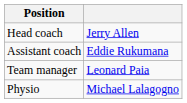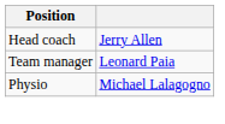 <table class="wikitable">
 <tr>
 <th>Position</th>
 <th></th>
 </tr>
 <tr>
 <td>Head coach</td>
 <td> <a href='#'>Jerry Allen</a></td>
 </tr>
 <tr>
-<td>Assistant coach</td>
-<td> <a href='#'>Eddie Rukumana</a></td>
-</tr>
-<tr>
 <td>Team manager</td>
 <td> <a href='#'>Leonard Paia</a></td>
 </tr>
 <tr>
 <td>Physio</td>
 <td> <a href='#'>Michael Lalagogno</a></td>
 </tr>
 </table>
